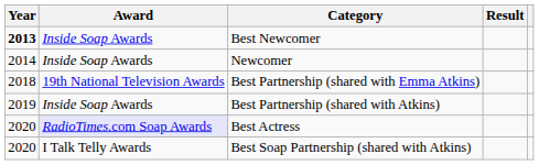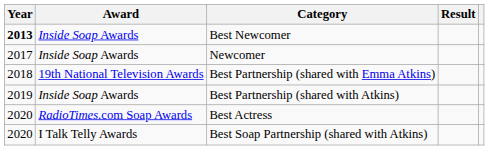 <table class="wikitable sortable">
 <tr>
 <th>Year</th>
 <th>Award</th>
 <th>Category</th>
 <th>Result</th>
 <th scope=col class=unsortable></th>
 </tr>
 <tr>
 <td><strong>2013</strong></td>
 <td><a href='#'><em>Inside Soap</em> Awards</a></td>
 <td>Best Newcomer</td>
 <td></td>
 <td align="center"></td>
 </tr>
 <tr>
-<td>2014</td>
+<td>2017</td>
 <td><em>Inside Soap</em> Awards</td>
 <td>Newcomer</td>
 <td></td>
 <td align="center"></td>
 </tr>
 <tr>
 <td>2018</td>
 <td><a href='#'>19th National Television Awards</a></td>
 <td>Best Partnership (shared with <a href='#'>Emma Atkins</a>)</td>
 <td></td>
 <td align="center"></td>
 </tr>
 <tr>
 <td>2019</td>
 <td><em>Inside Soap</em> Awards</td>
 <td>Best Partnership (shared with Atkins)</td>
 <td></td>
 <td align="center"></td>
 </tr>
 <tr>
 <td>2020</td>
-<td style="background: lavender;"><a href='#'><em>RadioTimes</em>.com Soap Awards</a></td>
+<td><a href='#'><em>RadioTimes</em>.com Soap Awards</a></td>
 <td>Best Actress</td>
 <td></td>
 <td align="center"></td>
 </tr>
 <tr>
 <td>2020</td>
 <td>I Talk Telly Awards</td>
 <td>Best Soap Partnership (shared with Atkins)</td>
 <td></td>
 <td align="center"></td>
 </tr>
 </table>
